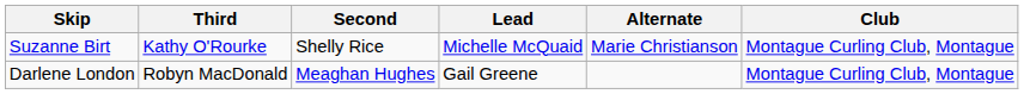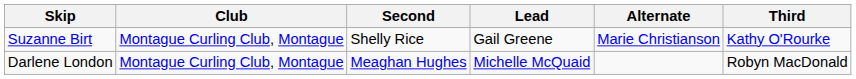 <table class="wikitable">
 <tr>
 <th scope="col">Skip</th>
-<th scope="col">Third</th>
+<th scope="col">Club</th>
 <th scope="col">Second</th>
 <th scope="col">Lead</th>
 <th scope="col">Alternate</th>
-<th scope="col">Club</th>
+<th scope="col">Third</th>
 </tr>
 <tr>
 <td><a href='#'>Suzanne Birt</a></td>
+<td><a href='#'>Montague Curling Club</a>, <a href='#'>Montague</a></td>
+<td>Shelly Rice</td>
+<td>Gail Greene</td>
+<td><a href='#'>Marie Christianson</a></td>
 <td><a href='#'>Kathy O'Rourke</a></td>
-<td>Shelly Rice</td>
-<td><a href='#'>Michelle McQuaid</a></td>
-<td><a href='#'>Marie Christianson</a></td>
-<td><a href='#'>Montague Curling Club</a>, <a href='#'>Montague</a></td>
 </tr>
 <tr>
 <td>Darlene London</td>
+<td><a href='#'>Montague Curling Club</a>, <a href='#'>Montague</a></td>
+<td><a href='#'>Meaghan Hughes</a></td>
+<td><a href='#'>Michelle McQuaid</a></td>
+<td></td>
 <td>Robyn MacDonald</td>
-<td><a href='#'>Meaghan Hughes</a></td>
-<td>Gail Greene</td>
-<td></td>
-<td><a href='#'>Montague Curling Club</a>, <a href='#'>Montague</a></td>
 </tr>
 </table>
